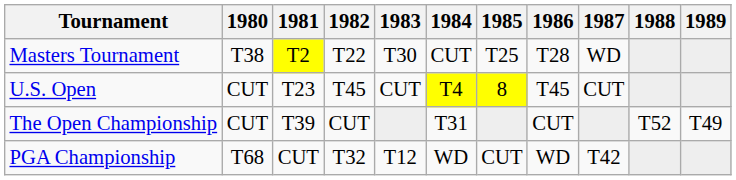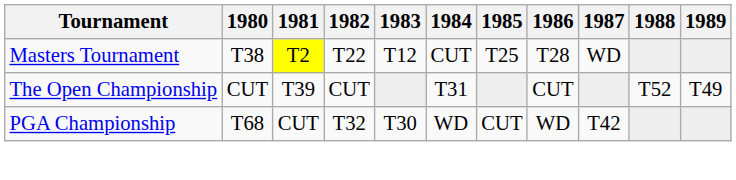 <table class="wikitable" style="font-size:95%;text-align:center;">
 <tr>
 <th>Tournament</th>
 <th>1980</th>
 <th>1981</th>
 <th>1982</th>
 <th>1983</th>
 <th>1984</th>
 <th>1985</th>
 <th>1986</th>
 <th>1987</th>
 <th>1988</th>
 <th>1989</th>
 </tr>
 <tr>
 <td align=left><a href='#'>Masters Tournament</a></td>
 <td>T38</td>
 <td style="background:yellow;">T2</td>
 <td>T22</td>
-<td>T30</td>
+<td>T12</td>
 <td>CUT</td>
 <td>T25</td>
 <td>T28</td>
 <td>WD</td>
-<td style="background:#eeeeee;"></td>
-<td style="background:#eeeeee;"></td>
-</tr>
-<tr>
-<td align=left><a href='#'>U.S. Open</a></td>
-<td>CUT</td>
-<td>T23</td>
-<td>T45</td>
-<td>CUT</td>
-<td style="background:yellow;">T4</td>
-<td style="background:yellow;">8</td>
-<td>T45</td>
-<td>CUT</td>
 <td style="background:#eeeeee;"></td>
 <td style="background:#eeeeee;"></td>
 </tr>
 <tr>
 <td align=left><a href='#'>The Open Championship</a></td>
 <td>CUT</td>
 <td>T39</td>
 <td>CUT</td>
 <td style="background:#eeeeee;"></td>
 <td>T31</td>
 <td style="background:#eeeeee;"></td>
 <td>CUT</td>
 <td style="background:#eeeeee;"></td>
 <td>T52</td>
 <td>T49</td>
 </tr>
 <tr>
 <td align=left><a href='#'>PGA Championship</a></td>
 <td>T68</td>
 <td>CUT</td>
 <td>T32</td>
-<td>T12</td>
+<td>T30</td>
 <td>WD</td>
 <td>CUT</td>
 <td>WD</td>
 <td>T42</td>
 <td style="background:#eeeeee;"></td>
 <td style="background:#eeeeee;"></td>
 </tr>
 </table>
